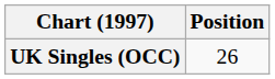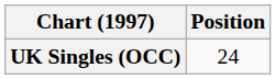 <table class="wikitable plainrowheaders" style="text-align:center">
 <tr>
 <th>Chart (1997)</th>
 <th>Position</th>
 </tr>
 <tr>
 <th scope="row">UK Singles (OCC)</th>
-<td>26</td>
+<td>24</td>
 </tr>
 </table>
